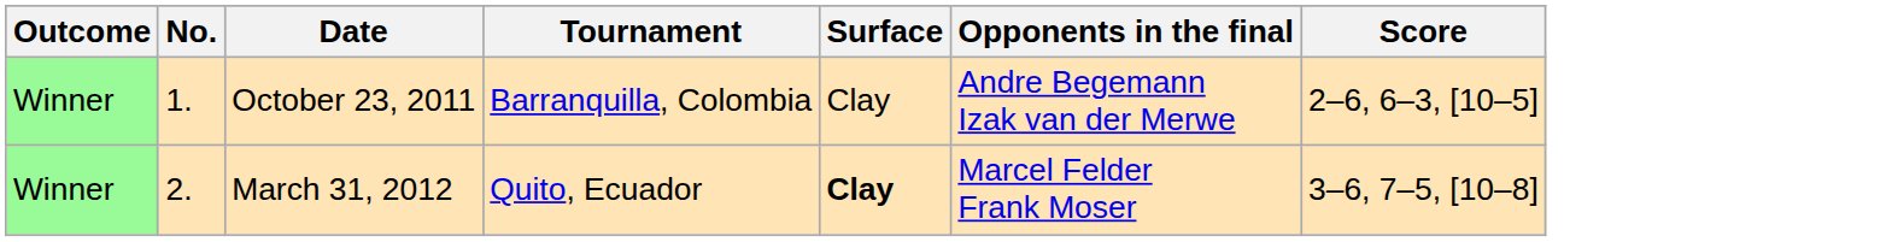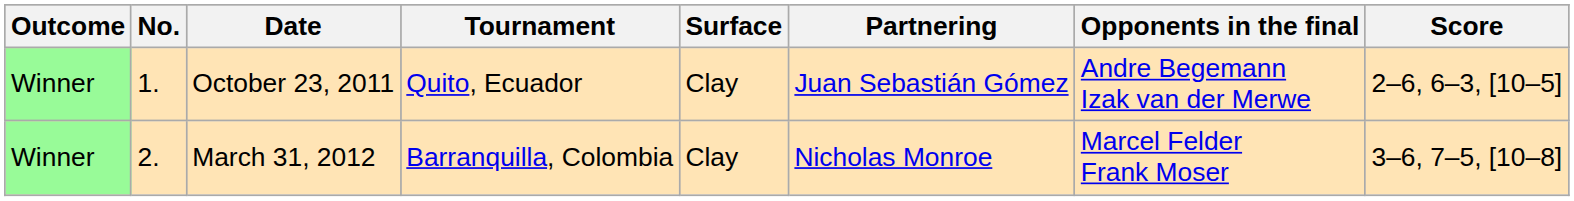 <table class=wikitable style=font-size:97%>
 <tr>
 <th>Outcome</th>
 <th>No.</th>
 <th>Date</th>
 <th>Tournament</th>
 <th>Surface</th>
+<th>Partnering</th>
 <th>Opponents in the final</th>
 <th>Score</th>
 </tr>
 <tr bgcolor="moccasin">
 <td bgcolor=98FB98>Winner</td>
 <td>1.</td>
 <td>October 23, 2011</td>
-<td><a href='#'>Barranquilla</a>, Colombia</td>
+<td><a href='#'>Quito</a>, Ecuador</td>
 <td>Clay</td>
+<td> <a href='#'>Juan Sebastián Gómez</a></td>
 <td> <a href='#'>Andre Begemann</a><br> <a href='#'>Izak van der Merwe</a></td>
 <td>2–6, 6–3, [10–5]</td>
 </tr>
 <tr bgcolor="moccasin">
 <td bgcolor=98FB98>Winner</td>
 <td>2.</td>
 <td>March 31, 2012</td>
-<td><a href='#'>Quito</a>, Ecuador</td>
-<td><strong>Clay</strong></td>
+<td><a href='#'>Barranquilla</a>, Colombia</td>
+<td>Clay</td>
+<td> <a href='#'>Nicholas Monroe</a></td>
 <td> <a href='#'>Marcel Felder</a><br> <a href='#'>Frank Moser</a></td>
 <td>3–6, 7–5, [10–8]</td>
 </tr>
 </table>
